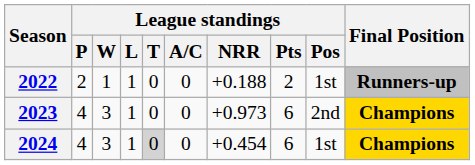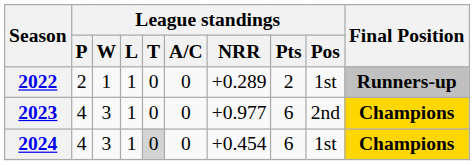 <table class="wikitable sortable" style="text-align:center">
 <tr>
 <th scope="col" rowspan="2">Season</th>
 <th scope="col" colspan="8">League standings</th>
 <th scope="col" rowspan="2">Final Position</th>
 </tr>
 <tr>
 <th scope="col">P</th>
 <th scope="col">W</th>
 <th scope="col">L</th>
 <th scope="col">T</th>
 <th scope="col">A/C</th>
 <th scope="col">NRR</th>
 <th scope="col">Pts</th>
 <th scope="col">Pos</th>
 </tr>
 <tr>
 <th scope="row"><a href='#'>2022</a></th>
 <td>2</td>
 <td>1</td>
 <td>1</td>
 <td>0</td>
 <td>0</td>
-<td>+0.188</td>
+<td>+0.289</td>
 <td>2</td>
 <td>1st</td>
 <th style="background: silver;">Runners-up</th>
 </tr>
 <tr>
 <th scope="row"><a href='#'>2023</a></th>
 <td>4</td>
 <td>3</td>
 <td>1</td>
 <td>0</td>
 <td>0</td>
-<td>+0.973</td>
+<td>+0.977</td>
 <td>6</td>
 <td>2nd</td>
 <th style="background: gold;">Champions</th>
 </tr>
 <tr>
 <th scope="row"><a href='#'>2024</a></th>
 <td>4</td>
 <td>3</td>
 <td>1</td>
 <td style="background: lightgrey;">0</td>
 <td>0</td>
 <td>+0.454</td>
 <td>6</td>
 <td>1st</td>
 <th style="background: gold;">Champions</th>
 </tr>
 </table>
